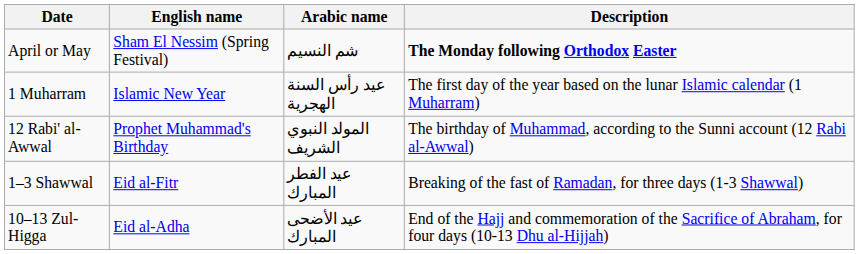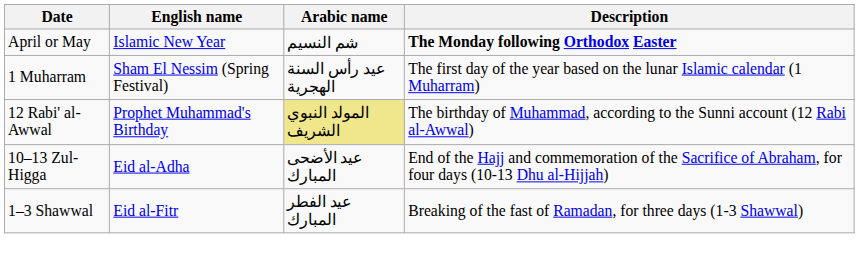 <table class="wikitable">
 <tr>
 <th>Date</th>
 <th>English name</th>
 <th>Arabic name</th>
 <th>Description</th>
 </tr>
 <tr>
 <td>April or May</td>
-<td><a href='#'>Sham El Nessim</a> (Spring Festival)</td>
+<td><a href='#'>Islamic New Year</a></td>
 <td>شم النسيم</td>
 <td><strong>The Monday following <a href='#'>Orthodox</a> <a href='#'>Easter</a></strong></td>
 </tr>
 <tr>
 <td>1 Muharram</td>
-<td><a href='#'>Islamic New Year</a></td>
+<td><a href='#'>Sham El Nessim</a> (Spring Festival)</td>
 <td>عيد رأس السنة الهجرية</td>
 <td>The first day of the year based on the lunar <a href='#'>Islamic calendar</a> (1 <a href='#'>Muharram</a>)</td>
 </tr>
 <tr>
 <td>12 Rabi' al-Awwal</td>
 <td><a href='#'>Prophet Muhammad's Birthday</a></td>
-<td>المولد النبوي الشريف</td>
+<td style="background: khaki;">المولد النبوي الشريف</td>
 <td>The birthday of <a href='#'>Muhammad</a>, according to the Sunni account (12 <a href='#'>Rabi al-Awwal</a>)</td>
+</tr>
+<tr>
+<td>10–13 Zul-Higga</td>
+<td><a href='#'>Eid al-Adha</a></td>
+<td>عيد الأضحى المبارك</td>
+<td>End of the <a href='#'>Hajj</a> and commemoration of the <a href='#'>Sacrifice of Abraham</a>, for four days (10-13 <a href='#'>Dhu al-Hijjah</a>)</td>
 </tr>
 <tr>
 <td>1–3 Shawwal</td>
 <td><a href='#'>Eid al-Fitr</a></td>
 <td>عيد الفطر المبارك</td>
 <td>Breaking of the fast of <a href='#'>Ramadan</a>, for three days (1-3 <a href='#'>Shawwal</a>)</td>
 </tr>
-<tr>
-<td>10–13 Zul-Higga</td>
-<td><a href='#'>Eid al-Adha</a></td>
-<td>عيد الأضحى المبارك</td>
-<td>End of the <a href='#'>Hajj</a> and commemoration of the <a href='#'>Sacrifice of Abraham</a>, for four days (10-13 <a href='#'>Dhu al-Hijjah</a>)</td>
-</tr>
 </table>
